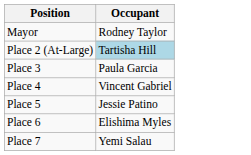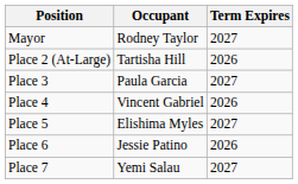 <table class="wikitable">
 <tr>
 <th>Position</th>
 <th>Occupant</th>
+<th>Term Expires</th>
 </tr>
 <tr>
 <td>Mayor</td>
 <td>Rodney Taylor</td>
+<td>2027</td>
 </tr>
 <tr>
 <td>Place 2 (At-Large)</td>
-<td style="background: lightblue;">Tartisha Hill</td>
+<td>Tartisha Hill</td>
+<td>2026</td>
 </tr>
 <tr>
 <td>Place 3</td>
 <td>Paula Garcia</td>
+<td>2027</td>
 </tr>
 <tr>
 <td>Place 4</td>
 <td>Vincent Gabriel</td>
+<td>2026</td>
 </tr>
 <tr>
 <td>Place 5</td>
-<td>Jessie Patino</td>
+<td>Elishima Myles</td>
+<td>2027</td>
 </tr>
 <tr>
 <td>Place 6</td>
-<td>Elishima Myles</td>
+<td>Jessie Patino</td>
+<td>2026</td>
 </tr>
 <tr>
 <td>Place 7</td>
 <td>Yemi Salau</td>
+<td>2027</td>
 </tr>
 </table>
